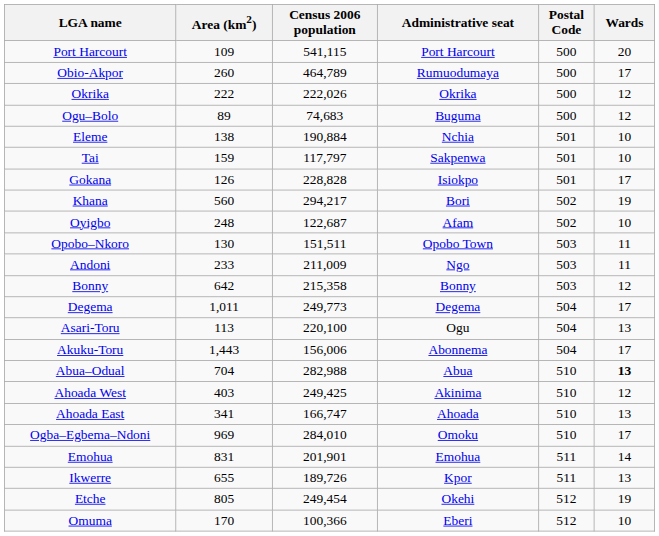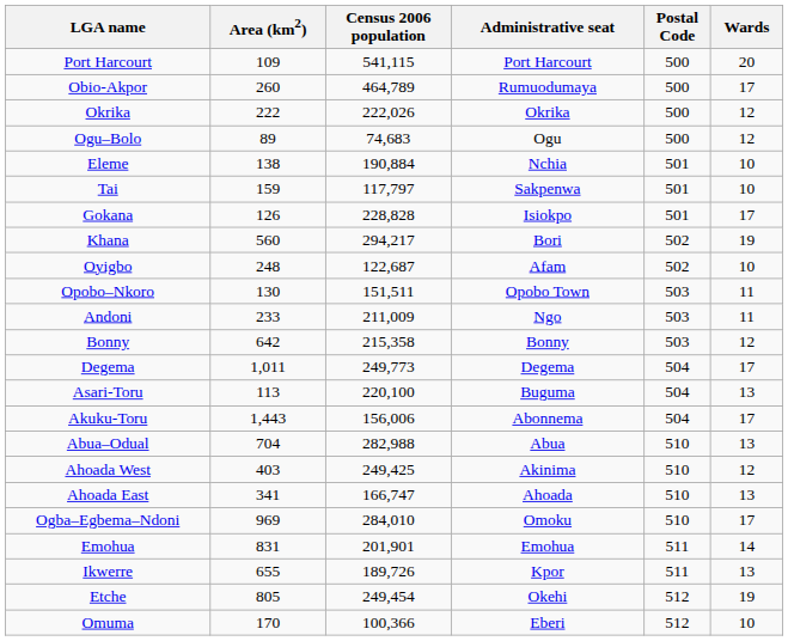 <table class="wikitable" width="775" style="text-align: center">
 <tr>
 <th>LGA name</th>
 <th>Area (km<sup>2</sup>)</th>
 <th>Census 2006<br> population</th>
 <th>Administrative seat</th>
 <th>Postal<br>Code</th>
 <th>Wards</th>
 </tr>
 <tr>
 <td><a href='#'>Port Harcourt</a></td>
 <td>109</td>
 <td>541,115</td>
 <td><a href='#'>Port Harcourt</a></td>
 <td>500</td>
 <td>20</td>
 </tr>
 <tr>
 <td><a href='#'>Obio-Akpor</a></td>
 <td>260</td>
 <td>464,789</td>
 <td><a href='#'>Rumuodumaya</a></td>
 <td>500</td>
 <td>17</td>
 </tr>
 <tr>
 <td><a href='#'>Okrika</a></td>
 <td>222</td>
 <td>222,026</td>
 <td><a href='#'>Okrika</a></td>
 <td>500</td>
 <td>12</td>
 </tr>
 <tr>
 <td><a href='#'>Ogu–Bolo</a></td>
 <td>89</td>
 <td>74,683</td>
-<td><a href='#'>Buguma</a></td>
+<td>Ogu</td>
 <td>500</td>
 <td>12</td>
 </tr>
 <tr>
 <td><a href='#'>Eleme</a></td>
 <td>138</td>
 <td>190,884</td>
 <td><a href='#'>Nchia</a></td>
 <td>501</td>
 <td>10</td>
 </tr>
 <tr>
 <td><a href='#'>Tai</a></td>
 <td>159</td>
 <td>117,797</td>
 <td><a href='#'>Sakpenwa</a></td>
 <td>501</td>
 <td>10</td>
 </tr>
 <tr>
 <td><a href='#'>Gokana</a></td>
 <td>126</td>
 <td>228,828</td>
 <td><a href='#'>Isiokpo</a></td>
 <td>501</td>
 <td>17</td>
 </tr>
 <tr>
 <td><a href='#'>Khana</a></td>
 <td>560</td>
 <td>294,217</td>
 <td><a href='#'>Bori</a></td>
 <td>502</td>
 <td>19</td>
 </tr>
 <tr>
 <td><a href='#'>Oyigbo</a></td>
 <td>248</td>
 <td>122,687</td>
 <td><a href='#'>Afam</a></td>
 <td>502</td>
 <td>10</td>
 </tr>
 <tr>
 <td><a href='#'>Opobo–Nkoro</a></td>
 <td>130</td>
 <td>151,511</td>
 <td><a href='#'>Opobo Town</a></td>
 <td>503</td>
 <td>11</td>
 </tr>
 <tr>
 <td><a href='#'>Andoni</a></td>
 <td>233</td>
 <td>211,009</td>
 <td><a href='#'>Ngo</a></td>
 <td>503</td>
 <td>11</td>
 </tr>
 <tr>
 <td><a href='#'>Bonny</a></td>
 <td>642</td>
 <td>215,358</td>
 <td><a href='#'>Bonny</a></td>
 <td>503</td>
 <td>12</td>
 </tr>
 <tr>
 <td><a href='#'>Degema</a></td>
 <td>1,011</td>
 <td>249,773</td>
 <td><a href='#'>Degema</a></td>
 <td>504</td>
 <td>17</td>
 </tr>
 <tr>
 <td><a href='#'>Asari-Toru</a></td>
 <td>113</td>
 <td>220,100</td>
-<td>Ogu</td>
+<td><a href='#'>Buguma</a></td>
 <td>504</td>
 <td>13</td>
 </tr>
 <tr>
 <td><a href='#'>Akuku-Toru</a></td>
 <td>1,443</td>
 <td>156,006</td>
 <td><a href='#'>Abonnema</a></td>
 <td>504</td>
 <td>17</td>
 </tr>
 <tr>
 <td><a href='#'>Abua–Odual</a></td>
 <td>704</td>
 <td>282,988</td>
 <td><a href='#'>Abua</a></td>
 <td>510</td>
-<td><strong>13</strong></td>
+<td>13</td>
 </tr>
 <tr>
 <td><a href='#'>Ahoada West</a></td>
 <td>403</td>
 <td>249,425</td>
 <td><a href='#'>Akinima</a></td>
 <td>510</td>
 <td>12</td>
 </tr>
 <tr>
 <td><a href='#'>Ahoada East</a></td>
 <td>341</td>
 <td>166,747</td>
 <td><a href='#'>Ahoada</a></td>
 <td>510</td>
 <td>13</td>
 </tr>
 <tr>
 <td><a href='#'>Ogba–Egbema–Ndoni</a></td>
 <td>969</td>
 <td>284,010</td>
 <td><a href='#'>Omoku</a></td>
 <td>510</td>
 <td>17</td>
 </tr>
 <tr>
 <td><a href='#'>Emohua</a></td>
 <td>831</td>
 <td>201,901</td>
 <td><a href='#'>Emohua</a></td>
 <td>511</td>
 <td>14</td>
 </tr>
 <tr>
 <td><a href='#'>Ikwerre</a></td>
 <td>655</td>
 <td>189,726</td>
 <td><a href='#'>Kpor</a></td>
 <td>511</td>
 <td>13</td>
 </tr>
 <tr>
 <td><a href='#'>Etche</a></td>
 <td>805</td>
 <td>249,454</td>
 <td><a href='#'>Okehi</a></td>
 <td>512</td>
 <td>19</td>
 </tr>
 <tr>
 <td><a href='#'>Omuma</a></td>
 <td>170</td>
 <td>100,366</td>
 <td><a href='#'>Eberi</a></td>
 <td>512</td>
 <td>10</td>
 </tr>
 </table>
